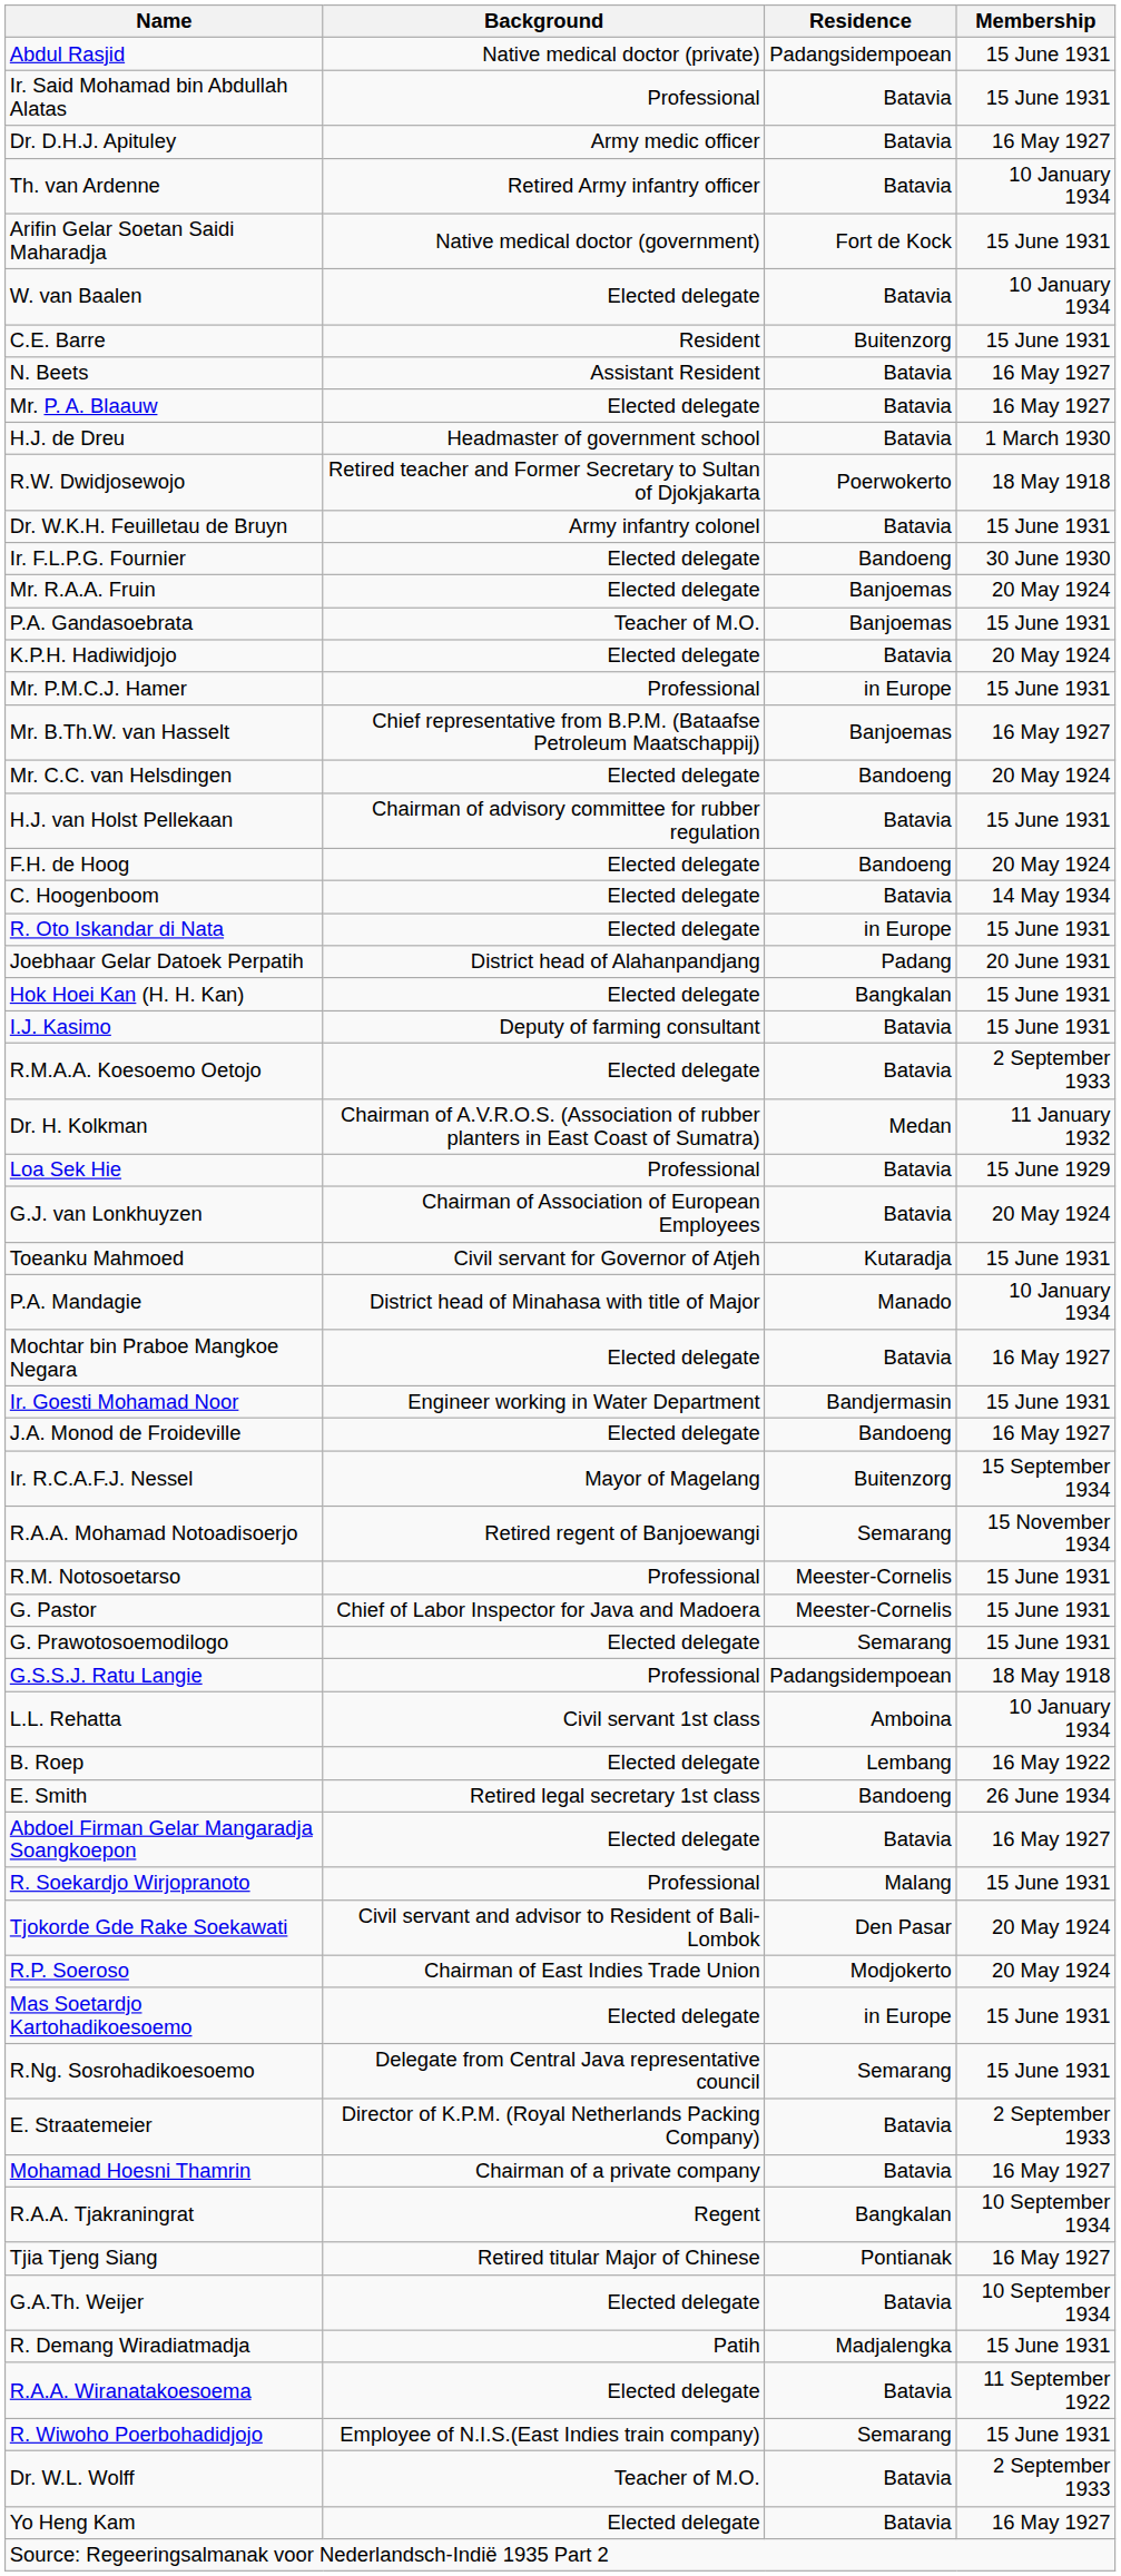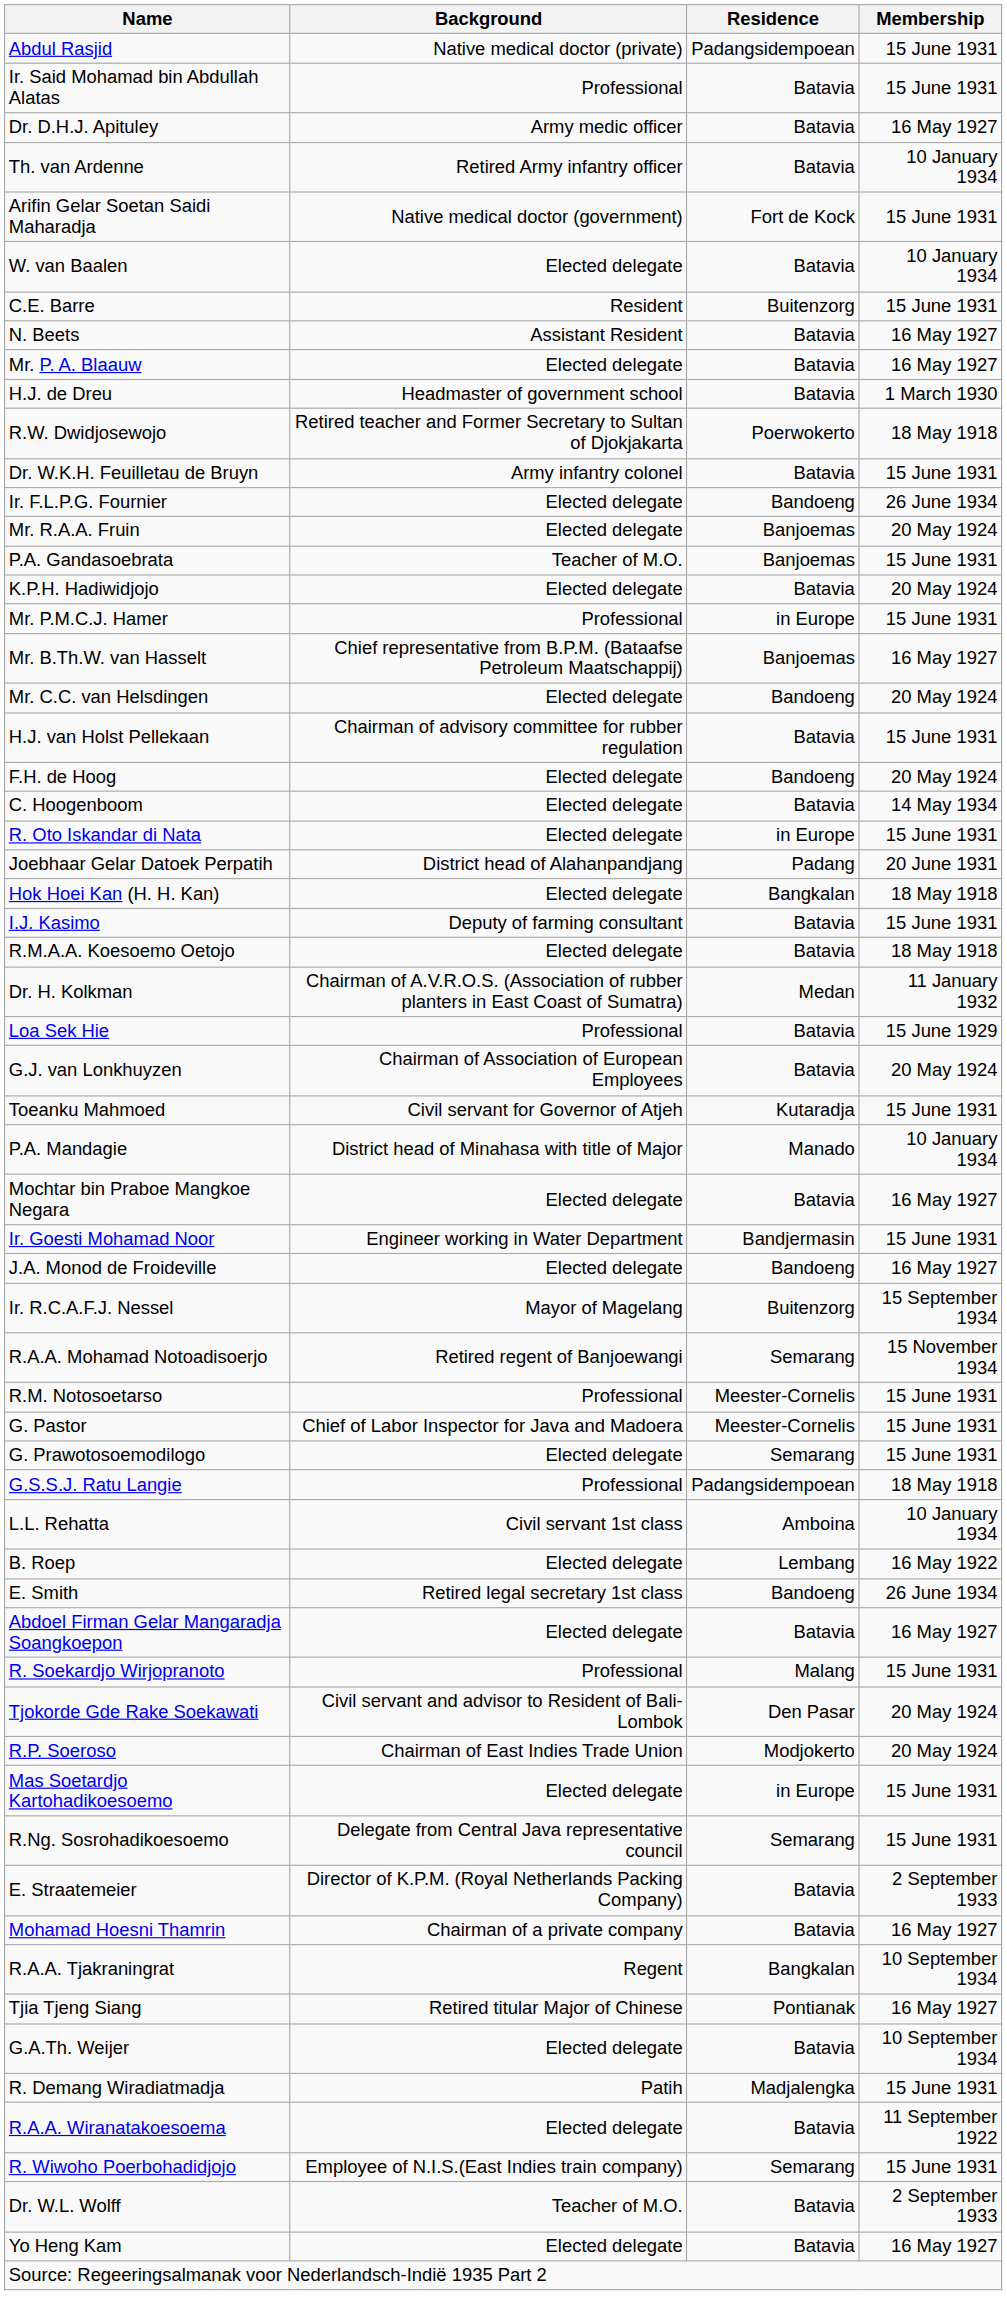 <table class=wikitable style=text-align:right>
 <tr>
 <th>Name</th>
 <th>Background</th>
 <th>Residence</th>
 <th>Membership</th>
 </tr>
 <tr>
 <td align=left><a href='#'>Abdul Rasjid</a></td>
 <td>Native medical doctor (private)</td>
 <td>Padangsidempoean</td>
 <td>15 June 1931</td>
 </tr>
 <tr>
 <td align=left>Ir. Said Mohamad bin Abdullah Alatas</td>
 <td>Professional</td>
 <td>Batavia</td>
 <td>15 June 1931</td>
 </tr>
 <tr>
 <td align=left>Dr. D.H.J. Apituley</td>
 <td>Army medic officer</td>
 <td>Batavia</td>
 <td>16 May 1927</td>
 </tr>
 <tr>
 <td align=left>Th. van Ardenne</td>
 <td>Retired Army infantry officer</td>
 <td>Batavia</td>
 <td>10 January 1934</td>
 </tr>
 <tr>
 <td align=left>Arifin Gelar Soetan Saidi Maharadja</td>
 <td>Native medical doctor (government)</td>
 <td>Fort de Kock</td>
 <td>15 June 1931</td>
 </tr>
 <tr>
 <td align=left>W. van Baalen</td>
 <td>Elected delegate</td>
 <td>Batavia</td>
 <td>10 January 1934</td>
 </tr>
 <tr>
 <td align=left>C.E. Barre</td>
 <td>Resident</td>
 <td>Buitenzorg</td>
 <td>15 June 1931</td>
 </tr>
 <tr>
 <td align=left>N. Beets</td>
 <td>Assistant Resident</td>
 <td>Batavia</td>
 <td>16 May 1927</td>
 </tr>
 <tr>
 <td align=left>Mr. <a href='#'>P. A. Blaauw</a></td>
 <td>Elected delegate</td>
 <td>Batavia</td>
 <td>16 May 1927</td>
 </tr>
 <tr>
 <td align=left>H.J. de Dreu</td>
 <td>Headmaster of government school</td>
 <td>Batavia</td>
 <td>1 March 1930</td>
 </tr>
 <tr>
 <td align=left>R.W. Dwidjosewojo</td>
 <td>Retired teacher and Former Secretary to Sultan of Djokjakarta</td>
 <td>Poerwokerto</td>
 <td>18 May 1918</td>
 </tr>
 <tr>
 <td align=left>Dr. W.K.H. Feuilletau de Bruyn</td>
 <td>Army infantry colonel</td>
 <td>Batavia</td>
 <td>15 June 1931</td>
 </tr>
 <tr>
 <td align=left>Ir. F.L.P.G. Fournier</td>
 <td>Elected delegate</td>
 <td>Bandoeng</td>
-<td>30 June 1930</td>
+<td>26 June 1934</td>
 </tr>
 <tr>
 <td align=left>Mr. R.A.A. Fruin</td>
 <td>Elected delegate</td>
 <td>Banjoemas</td>
 <td>20 May 1924</td>
 </tr>
 <tr>
 <td align=left>P.A. Gandasoebrata</td>
 <td>Teacher of M.O.</td>
 <td>Banjoemas</td>
 <td>15 June 1931</td>
 </tr>
 <tr>
 <td align=left>K.P.H. Hadiwidjojo</td>
 <td>Elected delegate</td>
 <td>Batavia</td>
 <td>20 May 1924</td>
 </tr>
 <tr>
 <td align=left>Mr. P.M.C.J. Hamer</td>
 <td>Professional</td>
 <td>in Europe</td>
 <td>15 June 1931</td>
 </tr>
 <tr>
 <td align=left>Mr. B.Th.W. van Hasselt</td>
 <td>Chief representative from B.P.M. (Bataafse Petroleum Maatschappij)</td>
 <td>Banjoemas</td>
 <td>16 May 1927</td>
 </tr>
 <tr>
 <td align=left>Mr. C.C. van Helsdingen</td>
 <td>Elected delegate</td>
 <td>Bandoeng</td>
 <td>20 May 1924</td>
 </tr>
 <tr>
 <td align=left>H.J. van Holst Pellekaan</td>
 <td>Chairman of advisory committee for rubber regulation</td>
 <td>Batavia</td>
 <td>15 June 1931</td>
 </tr>
 <tr>
 <td align=left>F.H. de Hoog</td>
 <td>Elected delegate</td>
 <td>Bandoeng</td>
 <td>20 May 1924</td>
 </tr>
 <tr>
 <td align=left>C. Hoogenboom</td>
 <td>Elected delegate</td>
 <td>Batavia</td>
 <td>14 May 1934</td>
 </tr>
 <tr>
 <td align=left><a href='#'>R. Oto Iskandar di Nata</a></td>
 <td>Elected delegate</td>
 <td>in Europe</td>
 <td>15 June 1931</td>
 </tr>
 <tr>
 <td align=left>Joebhaar Gelar Datoek Perpatih</td>
 <td>District head of Alahanpandjang</td>
 <td>Padang</td>
 <td>20 June 1931</td>
 </tr>
 <tr>
 <td align=left><a href='#'>Hok Hoei Kan</a> (H. H. Kan)</td>
 <td>Elected delegate</td>
 <td>Bangkalan</td>
-<td>15 June 1931</td>
+<td>18 May 1918</td>
 </tr>
 <tr>
 <td align=left><a href='#'>I.J. Kasimo</a></td>
 <td>Deputy of farming consultant</td>
 <td>Batavia</td>
 <td>15 June 1931</td>
 </tr>
 <tr>
 <td align=left>R.M.A.A. Koesoemo Oetojo</td>
 <td>Elected delegate</td>
 <td>Batavia</td>
-<td>2 September 1933</td>
+<td>18 May 1918</td>
 </tr>
 <tr>
 <td align=left>Dr. H. Kolkman</td>
 <td>Chairman of A.V.R.O.S. (Association of rubber planters in East Coast of Sumatra)</td>
 <td>Medan</td>
 <td>11 January 1932</td>
 </tr>
 <tr>
 <td align=left><a href='#'>Loa Sek Hie</a></td>
 <td>Professional</td>
 <td>Batavia</td>
 <td>15 June 1929</td>
 </tr>
 <tr>
 <td align=left>G.J. van Lonkhuyzen</td>
 <td>Chairman of Association of European Employees</td>
 <td>Batavia</td>
 <td>20 May 1924</td>
 </tr>
 <tr>
 <td align=left>Toeanku Mahmoed</td>
 <td>Civil servant for Governor of Atjeh</td>
 <td>Kutaradja</td>
 <td>15 June 1931</td>
 </tr>
 <tr>
 <td align=left>P.A. Mandagie</td>
 <td>District head of Minahasa with title of Major</td>
 <td>Manado</td>
 <td>10 January 1934</td>
 </tr>
 <tr>
 <td align=left>Mochtar bin Praboe Mangkoe Negara</td>
 <td>Elected delegate</td>
 <td>Batavia</td>
 <td>16 May 1927</td>
 </tr>
 <tr>
 <td align=left><a href='#'>Ir. Goesti Mohamad Noor</a></td>
 <td>Engineer working in Water Department</td>
 <td>Bandjermasin</td>
 <td>15 June 1931</td>
 </tr>
 <tr>
 <td align=left>J.A. Monod de Froideville</td>
 <td>Elected delegate</td>
 <td>Bandoeng</td>
 <td>16 May 1927</td>
 </tr>
 <tr>
 <td align=left>Ir. R.C.A.F.J. Nessel</td>
 <td>Mayor of Magelang</td>
 <td>Buitenzorg</td>
 <td>15 September 1934</td>
 </tr>
 <tr>
 <td align=left>R.A.A. Mohamad Notoadisoerjo</td>
 <td>Retired regent of Banjoewangi</td>
 <td>Semarang</td>
 <td>15 November 1934</td>
 </tr>
 <tr>
 <td align=left>R.M. Notosoetarso</td>
 <td>Professional</td>
 <td>Meester-Cornelis</td>
 <td>15 June 1931</td>
 </tr>
 <tr>
 <td align=left>G. Pastor</td>
 <td>Chief of Labor Inspector for Java and Madoera</td>
 <td>Meester-Cornelis</td>
 <td>15 June 1931</td>
 </tr>
 <tr>
 <td align=left>G. Prawotosoemodilogo</td>
 <td>Elected delegate</td>
 <td>Semarang</td>
 <td>15 June 1931</td>
 </tr>
 <tr>
 <td align=left><a href='#'>G.S.S.J. Ratu Langie</a></td>
 <td>Professional</td>
 <td>Padangsidempoean</td>
 <td>18 May 1918</td>
 </tr>
 <tr>
 <td align=left>L.L. Rehatta</td>
 <td>Civil servant 1st class</td>
 <td>Amboina</td>
 <td>10 January 1934</td>
 </tr>
 <tr>
 <td align=left>B. Roep</td>
 <td>Elected delegate</td>
 <td>Lembang</td>
 <td>16 May 1922</td>
 </tr>
 <tr>
 <td align=left>E. Smith</td>
 <td>Retired legal secretary 1st class</td>
 <td>Bandoeng</td>
 <td>26 June 1934</td>
 </tr>
 <tr>
 <td align=left><a href='#'>Abdoel Firman Gelar Mangaradja Soangkoepon</a></td>
 <td>Elected delegate</td>
 <td>Batavia</td>
 <td>16 May 1927</td>
 </tr>
 <tr>
 <td align=left><a href='#'>R. Soekardjo Wirjopranoto</a></td>
 <td>Professional</td>
 <td>Malang</td>
 <td>15 June 1931</td>
 </tr>
 <tr>
 <td align=left><a href='#'>Tjokorde Gde Rake Soekawati</a></td>
 <td>Civil servant and advisor to Resident of Bali-Lombok</td>
 <td>Den Pasar</td>
 <td>20 May 1924</td>
 </tr>
 <tr>
 <td align=left><a href='#'>R.P. Soeroso</a></td>
 <td>Chairman of East Indies Trade Union</td>
 <td>Modjokerto</td>
 <td>20 May 1924</td>
 </tr>
 <tr>
 <td align=left><a href='#'>Mas Soetardjo Kartohadikoesoemo</a></td>
 <td>Elected delegate</td>
 <td>in Europe</td>
 <td>15 June 1931</td>
 </tr>
 <tr>
 <td align=left>R.Ng. Sosrohadikoesoemo</td>
 <td>Delegate from Central Java representative council</td>
 <td>Semarang</td>
 <td>15 June 1931</td>
 </tr>
 <tr>
 <td align=left>E. Straatemeier</td>
 <td>Director of K.P.M. (Royal Netherlands Packing Company)</td>
 <td>Batavia</td>
 <td>2 September 1933</td>
 </tr>
 <tr>
 <td align=left><a href='#'>Mohamad Hoesni Thamrin</a></td>
 <td>Chairman of a private company</td>
 <td>Batavia</td>
 <td>16 May 1927</td>
 </tr>
 <tr>
 <td align=left>R.A.A. Tjakraningrat</td>
 <td>Regent</td>
 <td>Bangkalan</td>
 <td>10 September 1934</td>
 </tr>
 <tr>
 <td align=left>Tjia Tjeng Siang</td>
 <td>Retired titular Major of Chinese</td>
 <td>Pontianak</td>
 <td>16 May 1927</td>
 </tr>
 <tr>
 <td align=left>G.A.Th. Weijer</td>
 <td>Elected delegate</td>
 <td>Batavia</td>
 <td>10 September 1934</td>
 </tr>
 <tr>
 <td align=left>R. Demang Wiradiatmadja</td>
 <td>Patih</td>
 <td>Madjalengka</td>
 <td>15 June 1931</td>
 </tr>
 <tr>
 <td align=left><a href='#'>R.A.A. Wiranatakoesoema</a></td>
 <td>Elected delegate</td>
 <td>Batavia</td>
 <td>11 September 1922</td>
 </tr>
 <tr>
 <td align=left><a href='#'>R. Wiwoho Poerbohadidjojo</a></td>
 <td>Employee of N.I.S.(East Indies train company)</td>
 <td>Semarang</td>
 <td>15 June 1931</td>
 </tr>
 <tr>
 <td align=left>Dr. W.L. Wolff</td>
 <td>Teacher of M.O.</td>
 <td>Batavia</td>
 <td>2 September 1933</td>
 </tr>
 <tr>
 <td align=left>Yo Heng Kam</td>
 <td>Elected delegate</td>
 <td>Batavia</td>
 <td>16 May 1927</td>
 </tr>
 <tr>
 <td align=left colspan=4>Source: Regeeringsalmanak voor Nederlandsch-Indië 1935 Part 2 </td>
 </tr>
 </table>
